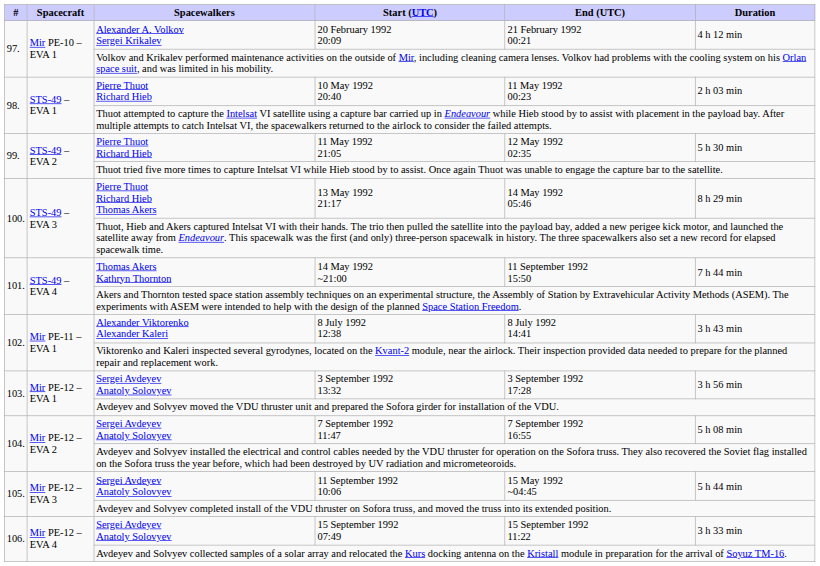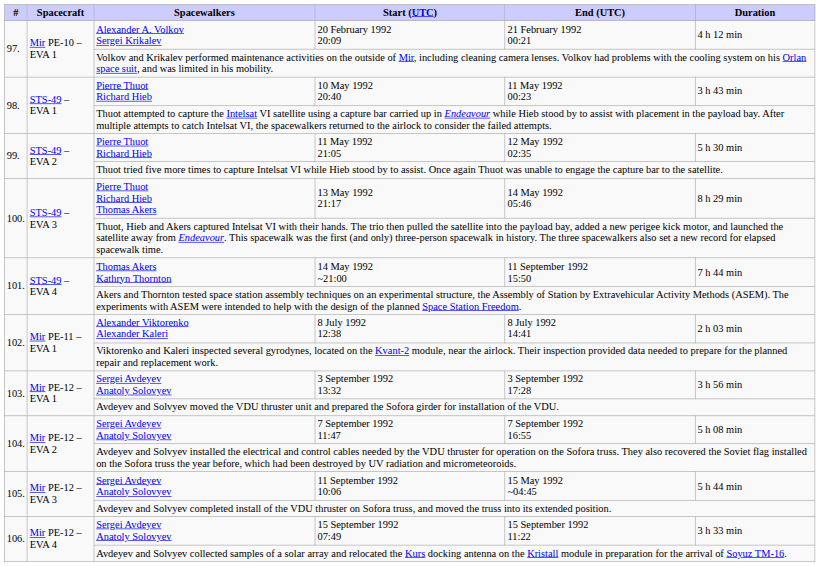 <table class="wikitable sticky-header">
 <tr>
 <th style="background:#ccf;">#</th>
 <th style="background:#ccf;">Spacecraft</th>
 <th style="background:#ccf;">Spacewalkers</th>
 <th style="background:#ccf;">Start (<a href='#'>UTC</a>)</th>
 <th style="background:#ccf;">End (UTC)</th>
 <th style="background:#ccf;">Duration</th>
 </tr>
 <tr>
 <td rowspan=2>97.</td>
 <td rowspan=2><a href='#'>Mir</a> PE-10 – EVA 1</td>
 <td> <a href='#'>Alexander A. Volkov</a><br> <a href='#'>Sergei Krikalev</a></td>
 <td>20 February 1992<br>20:09</td>
 <td>21 February 1992<br>00:21</td>
 <td>4 h 12 min</td>
 </tr>
 <tr>
 <td colspan=4>Volkov and Krikalev performed maintenance activities on the outside of <a href='#'>Mir</a>, including cleaning camera lenses. Volkov had problems with the cooling system on his <a href='#'>Orlan space suit</a>, and was limited in his mobility.</td>
 </tr>
 <tr>
 <td rowspan=2>98.</td>
 <td rowspan=2><a href='#'>STS-49</a> – EVA 1</td>
 <td> <a href='#'>Pierre Thuot</a><br> <a href='#'>Richard Hieb</a></td>
 <td>10 May 1992<br>20:40</td>
 <td>11 May 1992<br>00:23</td>
-<td>2 h 03 min</td>
+<td>3 h 43 min</td>
 </tr>
 <tr>
 <td colspan=4>Thuot attempted to capture the <a href='#'>Intelsat</a> VI satellite using a capture bar carried up in <a href='#'><em>Endeavour</em></a> while Hieb stood by to assist with placement in the payload bay. After multiple attempts to catch Intelsat VI, the spacewalkers returned to the airlock to consider the failed attempts.</td>
 </tr>
 <tr>
 <td rowspan=2>99.</td>
 <td rowspan=2><a href='#'>STS-49</a> – EVA 2</td>
 <td> <a href='#'>Pierre Thuot</a><br> <a href='#'>Richard Hieb</a></td>
 <td>11 May 1992<br>21:05</td>
 <td>12 May 1992<br>02:35</td>
 <td>5 h 30 min</td>
 </tr>
 <tr>
 <td colspan=4>Thuot tried five more times to capture Intelsat VI while Hieb stood by to assist. Once again Thuot was unable to engage the capture bar to the satellite.</td>
 </tr>
 <tr>
 <td rowspan=2>100.</td>
 <td rowspan=2><a href='#'>STS-49</a> – EVA 3</td>
 <td> <a href='#'>Pierre Thuot</a><br> <a href='#'>Richard Hieb</a><br> <a href='#'>Thomas Akers</a></td>
 <td>13 May 1992<br>21:17</td>
 <td>14 May 1992<br>05:46</td>
 <td>8 h 29 min</td>
 </tr>
 <tr>
 <td colspan=4>Thuot, Hieb and Akers captured Intelsat VI with their hands. The trio then pulled the satellite into the payload bay, added a new perigee kick motor, and launched the satellite away from <a href='#'><em>Endeavour</em></a>. This spacewalk was the first (and only) three-person spacewalk in history. The three spacewalkers also set a new record for elapsed spacewalk time.</td>
 </tr>
 <tr>
 <td rowspan=2>101.</td>
 <td rowspan=2><a href='#'>STS-49</a> – EVA 4</td>
 <td> <a href='#'>Thomas Akers</a><br> <a href='#'>Kathryn Thornton</a></td>
 <td>14 May 1992<br>~21:00</td>
 <td>11 September 1992<br>15:50</td>
 <td>7 h 44 min</td>
 </tr>
 <tr>
 <td colspan=4>Akers and Thornton tested space station assembly techniques on an experimental structure, the Assembly of Station by Extravehicular Activity Methods (ASEM). The experiments with ASEM were intended to help with the design of the planned <a href='#'>Space Station Freedom</a>.</td>
 </tr>
 <tr>
 <td rowspan=2>102.</td>
 <td rowspan=2><a href='#'>Mir</a> PE-11 – EVA 1</td>
 <td> <a href='#'>Alexander Viktorenko</a><br> <a href='#'>Alexander Kaleri</a></td>
 <td>8 July 1992<br>12:38</td>
 <td>8 July 1992<br>14:41</td>
-<td>3 h 43 min</td>
+<td>2 h 03 min</td>
 </tr>
 <tr>
 <td colspan=4>Viktorenko and Kaleri inspected several gyrodynes, located on the <a href='#'>Kvant-2</a> module, near the airlock. Their inspection provided data needed to prepare for the planned repair and replacement work.</td>
 </tr>
 <tr>
 <td rowspan=2>103.</td>
 <td rowspan=2><a href='#'>Mir</a> PE-12 – EVA 1</td>
 <td> <a href='#'>Sergei Avdeyev</a><br> <a href='#'>Anatoly Solovyev</a></td>
 <td>3 September 1992<br>13:32</td>
 <td>3 September 1992<br>17:28</td>
 <td>3 h 56 min</td>
 </tr>
 <tr>
 <td colspan=4>Avdeyev and Solvyev moved the VDU thruster unit and prepared the Sofora girder for installation of the VDU.</td>
 </tr>
 <tr>
 <td rowspan=2>104.</td>
 <td rowspan=2><a href='#'>Mir</a> PE-12 – EVA 2</td>
 <td> <a href='#'>Sergei Avdeyev</a><br> <a href='#'>Anatoly Solovyev</a></td>
 <td>7 September 1992<br>11:47</td>
 <td>7 September 1992<br>16:55</td>
 <td>5 h 08 min</td>
 </tr>
 <tr>
 <td colspan=4>Avdeyev and Solvyev installed the electrical and control cables needed by the VDU thruster for operation on the Sofora truss. They also recovered the Soviet flag installed on the Sofora truss the year before, which had been destroyed by UV radiation and micrometeoroids.</td>
 </tr>
 <tr>
 <td rowspan=2>105.</td>
 <td rowspan=2><a href='#'>Mir</a> PE-12 – EVA 3</td>
 <td> <a href='#'>Sergei Avdeyev</a><br> <a href='#'>Anatoly Solovyev</a></td>
 <td>11 September 1992<br>10:06</td>
 <td>15 May 1992<br>~04:45</td>
 <td>5 h 44 min</td>
 </tr>
 <tr>
 <td colspan=4>Avdeyev and Solvyev completed install of the VDU thruster on Sofora truss, and moved the truss into its extended position.</td>
 </tr>
 <tr>
 <td rowspan=2>106.</td>
 <td rowspan=2><a href='#'>Mir</a> PE-12 – EVA 4</td>
 <td> <a href='#'>Sergei Avdeyev</a><br> <a href='#'>Anatoly Solovyev</a></td>
 <td>15 September 1992<br>07:49</td>
 <td>15 September 1992<br>11:22</td>
 <td>3 h 33 min</td>
 </tr>
 <tr>
 <td colspan=4>Avdeyev and Solvyev collected samples of a solar array and relocated the <a href='#'>Kurs</a> docking antenna on the <a href='#'>Kristall</a> module in preparation for the arrival of <a href='#'>Soyuz TM-16</a>.</td>
 </tr>
 </table>
